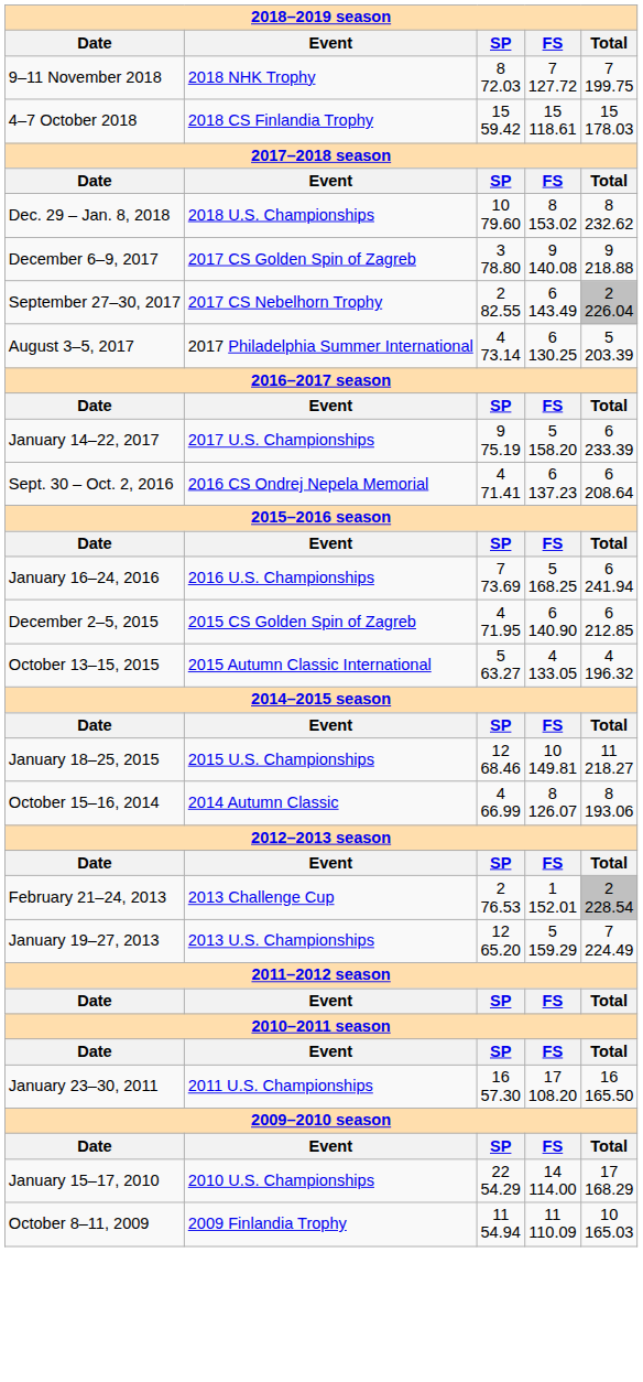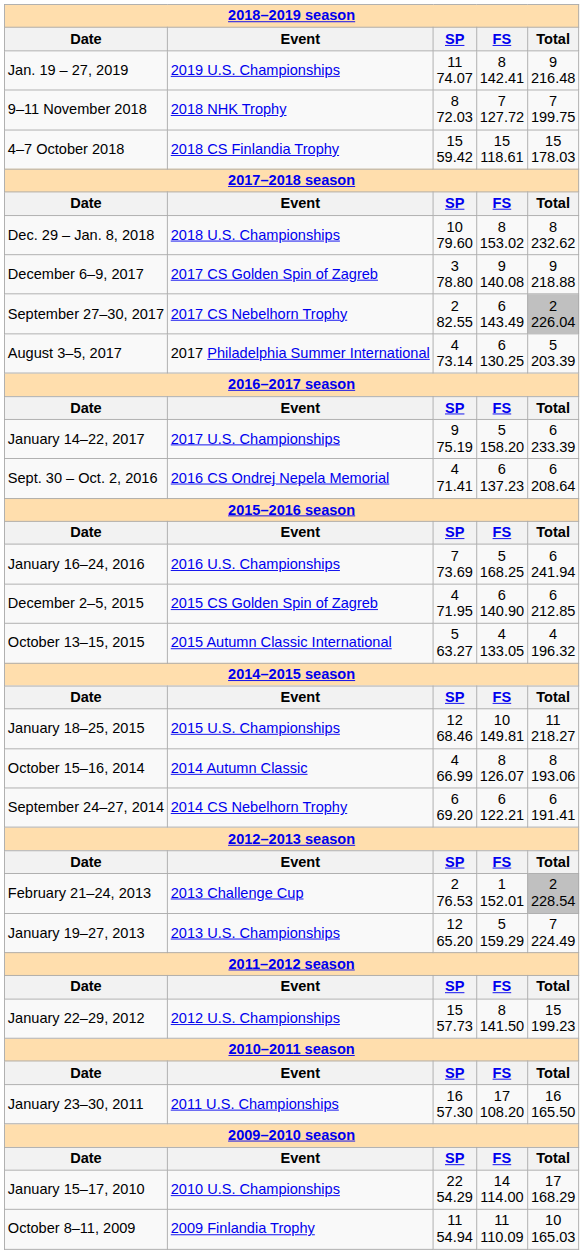 <table class="wikitable">
 <tr>
 <td style="background-color: #ffdead;" colspan=5 align=center><a href='#'><strong>2018–2019 season</strong></a></td>
 </tr>
 <tr>
 <th>Date</th>
 <th>Event</th>
 <th><a href='#'>SP</a></th>
 <th><a href='#'>FS</a></th>
 <th>Total</th>
+</tr>
+<tr>
+<td>Jan. 19 – 27, 2019</td>
+<td><a href='#'>2019 U.S. Championships</a></td>
+<td align=center>11 <br> 74.07</td>
+<td align=center>8 <br> 142.41</td>
+<td align=center>9 <br> 216.48</td>
 </tr>
 <tr>
 <td>9–11 November 2018</td>
 <td><a href='#'>2018 NHK Trophy</a></td>
 <td align=center>8 <br>  72.03</td>
 <td align=center>7 <br>  127.72</td>
 <td align=center>7 <br>  199.75</td>
 </tr>
 <tr>
 <td>4–7 October 2018</td>
 <td><a href='#'>2018 CS Finlandia Trophy</a></td>
 <td align=center>15 <br> 59.42</td>
 <td align=center>15 <br> 118.61</td>
 <td align=center>15 <br> 178.03</td>
 </tr>
 <tr>
 <td style="background-color: #ffdead;" colspan=5 align=center><a href='#'><strong>2017–2018 season</strong></a></td>
 </tr>
 <tr>
 <th>Date</th>
 <th>Event</th>
 <th><a href='#'>SP</a></th>
 <th><a href='#'>FS</a></th>
 <th>Total</th>
 </tr>
 <tr>
 <td>Dec. 29 – Jan. 8, 2018</td>
 <td><a href='#'>2018 U.S. Championships</a></td>
 <td align=center>10 <br> 79.60</td>
 <td align=center>8 <br> 153.02</td>
 <td align=center>8 <br> 232.62</td>
 </tr>
 <tr>
 <td>December 6–9, 2017</td>
 <td><a href='#'>2017 CS Golden Spin of Zagreb</a></td>
 <td align=center>3 <br> 78.80</td>
 <td align=center>9 <br> 140.08</td>
 <td align=center>9 <br> 218.88</td>
 </tr>
 <tr>
 <td>September 27–30, 2017</td>
 <td><a href='#'>2017 CS Nebelhorn Trophy</a></td>
 <td align=center>2 <br> 82.55</td>
 <td align=center>6 <br> 143.49</td>
 <td align=center bgcolor=silver>2 <br> 226.04</td>
 </tr>
 <tr>
 <td>August 3–5, 2017</td>
 <td>2017 <a href='#'>Philadelphia Summer International</a></td>
 <td align=center>4 <br> 73.14</td>
 <td align=center>6 <br> 130.25</td>
 <td align=center>5 <br> 203.39</td>
 </tr>
 <tr>
 <th style="background-color: #ffdead;" colspan=5 align="center"><strong><a href='#'>2016–2017 season</a></strong></th>
 </tr>
 <tr>
 <th>Date</th>
 <th>Event</th>
 <th><a href='#'>SP</a></th>
 <th><a href='#'>FS</a></th>
 <th>Total</th>
 </tr>
 <tr>
 <td>January 14–22, 2017</td>
 <td><a href='#'>2017 U.S. Championships</a></td>
 <td align=center>9 <br> 75.19</td>
 <td align=center>5 <br> 158.20</td>
 <td align=center>6 <br> 233.39</td>
 </tr>
 <tr>
 <td>Sept. 30 – Oct. 2, 2016</td>
 <td><a href='#'>2016 CS Ondrej Nepela Memorial</a></td>
 <td align=center>4 <br> 71.41</td>
 <td align=center>6 <br> 137.23</td>
 <td align=center>6 <br> 208.64</td>
 </tr>
 <tr>
 <th style="background-color: #ffdead; " colspan=5 align=center><a href='#'>2015–2016 season</a></th>
 </tr>
 <tr>
 <th>Date</th>
 <th>Event</th>
 <th><a href='#'>SP</a></th>
 <th><a href='#'>FS</a></th>
 <th>Total</th>
 </tr>
 <tr>
 <td>January 16–24, 2016</td>
 <td><a href='#'>2016 U.S. Championships</a></td>
 <td align="center">7 <br> 73.69</td>
 <td align="center">5 <br> 168.25</td>
 <td align="center">6 <br> 241.94</td>
 </tr>
 <tr>
 <td>December 2–5, 2015</td>
 <td><a href='#'>2015 CS Golden Spin of Zagreb</a></td>
 <td align=center>4 <br> 71.95</td>
 <td align=center>6 <br> 140.90</td>
 <td align=center>6 <br> 212.85</td>
 </tr>
 <tr>
 <td>October 13–15, 2015</td>
 <td><a href='#'>2015 Autumn Classic International</a></td>
 <td align=center>5 <br> 63.27</td>
 <td align=center>4 <br> 133.05</td>
 <td align=center>4 <br> 196.32</td>
 </tr>
 <tr>
 <th style="background-color: #ffdead; " colspan=5 align=center><a href='#'>2014–2015 season</a></th>
 </tr>
 <tr>
 <th>Date</th>
 <th>Event</th>
 <th><a href='#'>SP</a></th>
 <th><a href='#'>FS</a></th>
 <th>Total</th>
 </tr>
 <tr>
 <td>January 18–25, 2015</td>
 <td><a href='#'>2015 U.S. Championships</a></td>
 <td align=center>12 <br> 68.46</td>
 <td align=center>10 <br> 149.81</td>
 <td align=center>11 <br> 218.27</td>
 </tr>
 <tr>
 <td>October 15–16, 2014</td>
 <td><a href='#'>2014 Autumn Classic</a></td>
 <td align=center>4 <br> 66.99</td>
 <td align=center>8 <br> 126.07</td>
 <td align=center>8 <br> 193.06</td>
 </tr>
 <tr>
+<td>September 24–27, 2014</td>
+<td><a href='#'>2014 CS Nebelhorn Trophy</a></td>
+<td align=center>6 <br> 69.20</td>
+<td align=center>6 <br> 122.21</td>
+<td align=center>6 <br> 191.41</td>
+</tr>
+<tr>
 <th style="background-color: #ffdead; " colspan=5 align=center><a href='#'>2012–2013 season</a></th>
 </tr>
 <tr>
 <th>Date</th>
 <th>Event</th>
 <th><a href='#'>SP</a></th>
 <th><a href='#'>FS</a></th>
 <th>Total</th>
 </tr>
 <tr>
 <td>February 21–24, 2013</td>
 <td><a href='#'>2013 Challenge Cup</a></td>
 <td align=center>2 <br> 76.53</td>
 <td align=center>1 <br> 152.01</td>
 <td align=center bgcolor=silver>2 <br> 228.54</td>
 </tr>
 <tr>
 <td>January 19–27, 2013</td>
 <td><a href='#'>2013 U.S. Championships</a></td>
 <td align=center>12 <br> 65.20</td>
 <td align=center>5 <br> 159.29</td>
 <td align=center>7 <br> 224.49</td>
 </tr>
 <tr>
 <th style="background-color: #ffdead; " colspan=5 align=center><a href='#'>2011–2012 season</a></th>
 </tr>
 <tr>
 <th>Date</th>
 <th>Event</th>
 <th><a href='#'>SP</a></th>
 <th><a href='#'>FS</a></th>
 <th>Total</th>
+</tr>
+<tr>
+<td>January 22–29, 2012</td>
+<td><a href='#'>2012 U.S. Championships</a></td>
+<td align=center>15 <br> 57.73</td>
+<td align=center>8 <br> 141.50</td>
+<td align=center>15 <br> 199.23</td>
 </tr>
 <tr>
 <th style="background-color: #ffdead; " colspan=5 align=center><a href='#'>2010–2011 season</a></th>
 </tr>
 <tr>
 <th>Date</th>
 <th>Event</th>
 <th><a href='#'>SP</a></th>
 <th><a href='#'>FS</a></th>
 <th>Total</th>
 </tr>
 <tr>
 <td>January 23–30, 2011</td>
 <td><a href='#'>2011 U.S. Championships</a></td>
 <td align=center>16 <br> 57.30</td>
 <td align=center>17 <br> 108.20</td>
 <td align=center>16 <br> 165.50</td>
 </tr>
 <tr>
 <th style="background-color: #ffdead; " colspan=5 align=center><a href='#'>2009–2010 season</a></th>
 </tr>
 <tr>
 <th>Date</th>
 <th>Event</th>
 <th><a href='#'>SP</a></th>
 <th><a href='#'>FS</a></th>
 <th>Total</th>
 </tr>
 <tr>
 <td>January 15–17, 2010</td>
 <td><a href='#'>2010 U.S. Championships</a></td>
 <td align=center>22 <br> 54.29</td>
 <td align=center>14 <br> 114.00</td>
 <td align=center>17 <br> 168.29</td>
 </tr>
 <tr>
 <td>October 8–11, 2009</td>
 <td><a href='#'>2009 Finlandia Trophy</a></td>
 <td align=center>11 <br> 54.94</td>
 <td align=center>11 <br> 110.09</td>
 <td align=center>10 <br> 165.03</td>
 </tr>
 </table>
